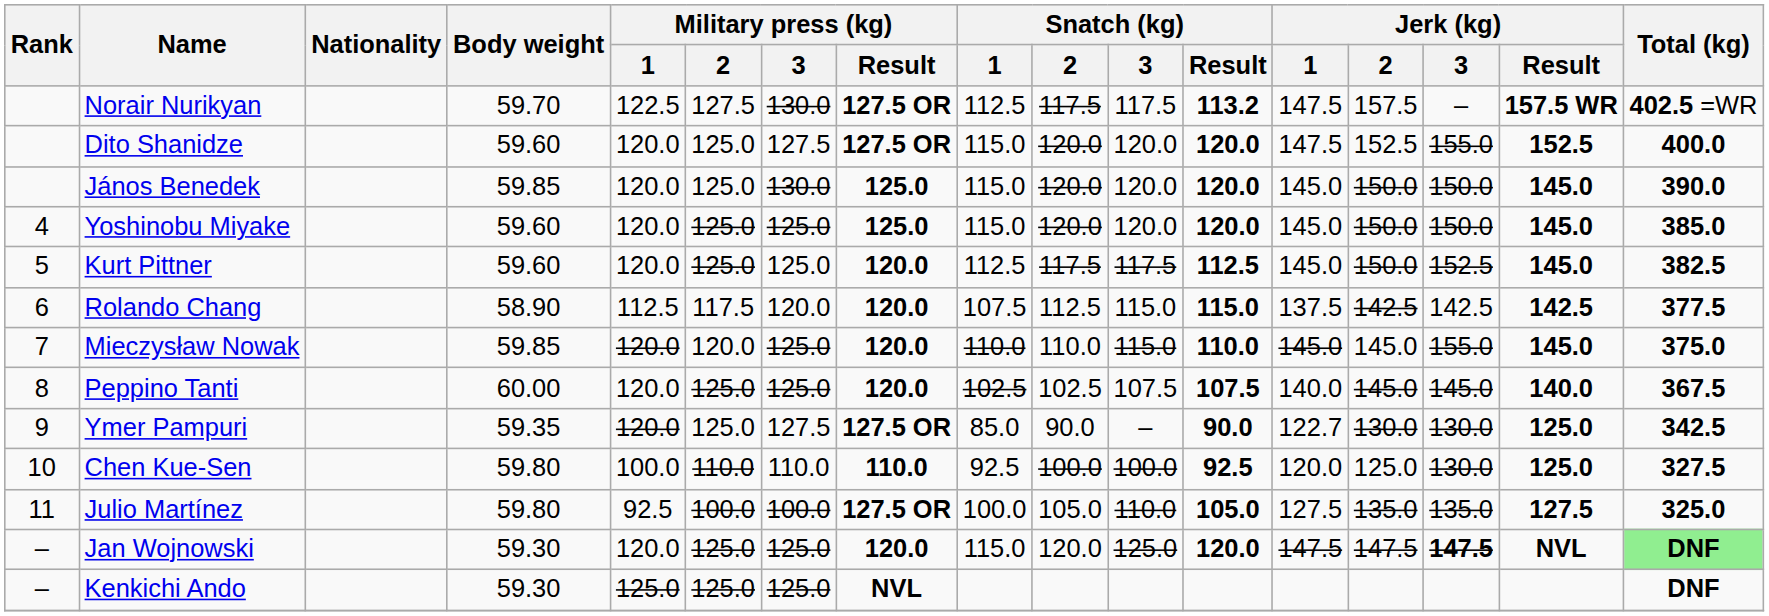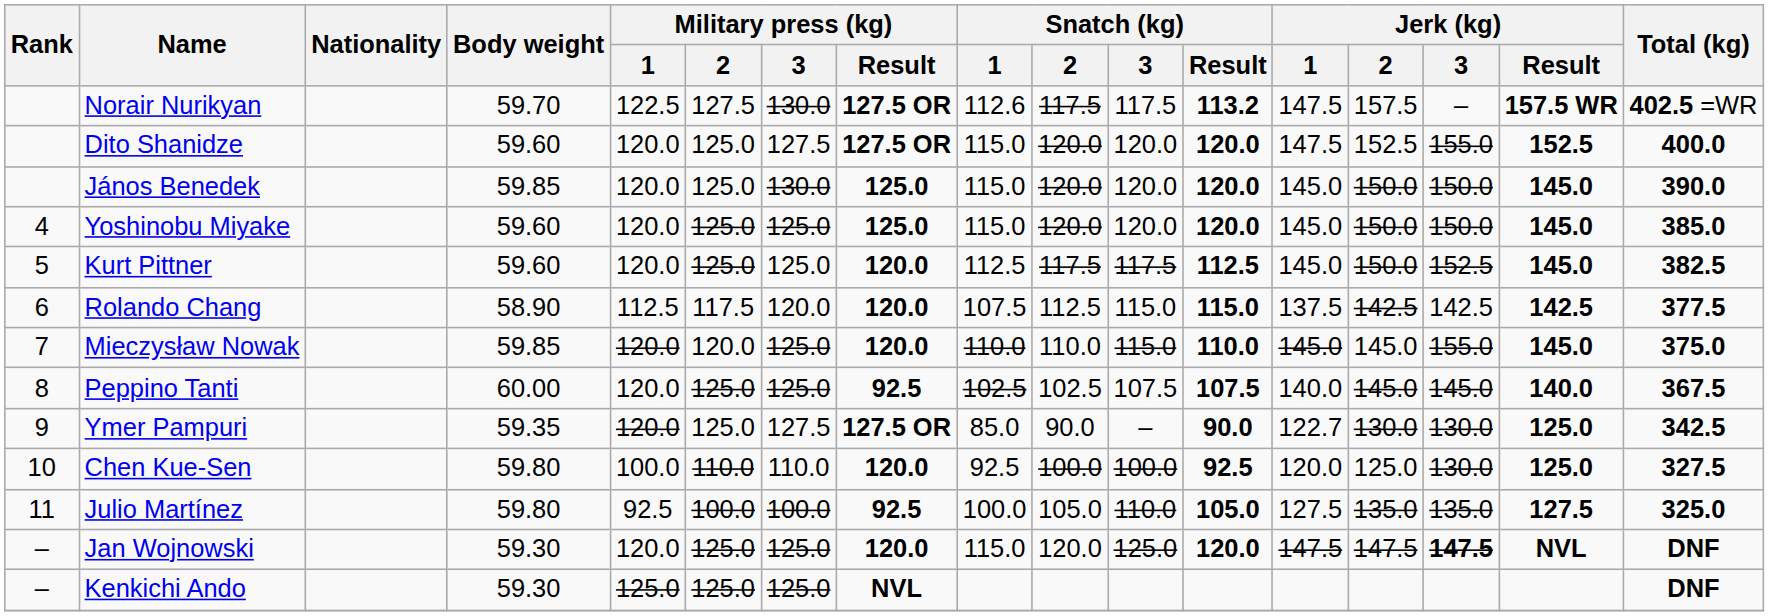 <table class="wikitable sortable" style="text-align:center">
 <tr>
 <th rowspan=2>Rank</th>
 <th rowspan=2>Name</th>
 <th rowspan=2>Nationality</th>
 <th rowspan=2>Body weight</th>
 <th colspan=4>Military press (kg)</th>
 <th colspan=4>Snatch (kg)</th>
 <th colspan=4>Jerk (kg)</th>
 <th rowspan=2>Total (kg)</th>
 </tr>
 <tr>
 <th>1</th>
 <th>2</th>
 <th>3</th>
 <th>Result</th>
 <th>1</th>
 <th>2</th>
 <th>3</th>
 <th>Result</th>
 <th>1</th>
 <th>2</th>
 <th>3</th>
 <th>Result</th>
 </tr>
 <tr>
 <td></td>
 <td align=left><a href='#'>Norair Nurikyan</a></td>
 <td align=left></td>
 <td>59.70</td>
 <td>122.5</td>
 <td>127.5</td>
 <td><s>130.0 </s></td>
 <td><strong>127.5 OR </strong></td>
-<td>112.5</td>
+<td>112.6</td>
 <td><s>117.5 </s></td>
 <td>117.5</td>
 <td><strong>113.2</strong></td>
 <td>147.5</td>
 <td>157.5</td>
 <td>–</td>
 <td><strong>157.5 WR </strong></td>
 <td><strong>402.5 </strong>=WR</td>
 </tr>
 <tr>
 <td></td>
 <td align=left><a href='#'>Dito Shanidze</a></td>
 <td align=left></td>
 <td>59.60</td>
 <td>120.0</td>
 <td>125.0</td>
 <td>127.5</td>
 <td><strong>127.5 OR </strong></td>
 <td>115.0</td>
 <td><s>120.0 </s></td>
 <td>120.0</td>
 <td><strong>120.0</strong></td>
 <td>147.5</td>
 <td>152.5</td>
 <td><s>155.0 </s></td>
 <td><strong>152.5</strong></td>
 <td><strong>400.0</strong></td>
 </tr>
 <tr>
 <td></td>
 <td align=left><a href='#'>János Benedek</a></td>
 <td align=left></td>
 <td>59.85</td>
 <td>120.0</td>
 <td>125.0</td>
 <td><s>130.0 </s></td>
 <td><strong>125.0</strong></td>
 <td>115.0</td>
 <td><s>120.0 </s></td>
 <td>120.0</td>
 <td><strong>120.0</strong></td>
 <td>145.0</td>
 <td><s>150.0 </s></td>
 <td><s>150.0 </s></td>
 <td><strong>145.0</strong></td>
 <td><strong>390.0</strong></td>
 </tr>
 <tr>
 <td>4</td>
 <td align=left><a href='#'>Yoshinobu Miyake</a></td>
 <td align=left></td>
 <td>59.60</td>
 <td>120.0</td>
 <td><s>125.0 </s></td>
 <td><s>125.0 </s></td>
 <td><strong>125.0</strong></td>
 <td>115.0</td>
 <td><s>120.0 </s></td>
 <td>120.0</td>
 <td><strong>120.0</strong></td>
 <td>145.0</td>
 <td><s>150.0 </s></td>
 <td><s>150.0 </s></td>
 <td><strong>145.0</strong></td>
 <td><strong>385.0</strong></td>
 </tr>
 <tr>
 <td>5</td>
 <td align=left><a href='#'>Kurt Pittner</a></td>
 <td align=left></td>
 <td>59.60</td>
 <td>120.0</td>
 <td><s>125.0 </s></td>
 <td>125.0</td>
 <td><strong>120.0</strong></td>
 <td>112.5</td>
 <td><s>117.5 </s></td>
 <td><s>117.5 </s></td>
 <td><strong>112.5</strong></td>
 <td>145.0</td>
 <td><s>150.0 </s></td>
 <td><s>152.5 </s></td>
 <td><strong>145.0</strong></td>
 <td><strong>382.5</strong></td>
 </tr>
 <tr>
 <td>6</td>
 <td align=left><a href='#'>Rolando Chang</a></td>
 <td align=left></td>
 <td>58.90</td>
 <td>112.5</td>
 <td>117.5</td>
 <td>120.0</td>
 <td><strong>120.0</strong></td>
 <td>107.5</td>
 <td>112.5</td>
 <td>115.0</td>
 <td><strong>115.0</strong></td>
 <td>137.5</td>
 <td><s>142.5 </s></td>
 <td>142.5</td>
 <td><strong>142.5</strong></td>
 <td><strong>377.5</strong></td>
 </tr>
 <tr>
 <td>7</td>
 <td align=left><a href='#'>Mieczysław Nowak</a></td>
 <td align=left></td>
 <td>59.85</td>
 <td><s>120.0 </s></td>
 <td>120.0</td>
 <td><s>125.0 </s></td>
 <td><strong>120.0</strong></td>
 <td><s>110.0 </s></td>
 <td>110.0</td>
 <td><s>115.0 </s></td>
 <td><strong>110.0</strong></td>
 <td><s>145.0 </s></td>
 <td>145.0</td>
 <td><s>155.0 </s></td>
 <td><strong>145.0</strong></td>
 <td><strong>375.0</strong></td>
 </tr>
 <tr>
 <td>8</td>
 <td align=left><a href='#'>Peppino Tanti</a></td>
 <td align=left></td>
 <td>60.00</td>
 <td>120.0</td>
 <td><s>125.0 </s></td>
 <td><s>125.0 </s></td>
-<td><strong>120.0</strong></td>
+<td><strong>92.5</strong></td>
 <td><s>102.5 </s></td>
 <td>102.5</td>
 <td>107.5</td>
 <td><strong>107.5</strong></td>
 <td>140.0</td>
 <td><s>145.0 </s></td>
 <td><s>145.0 </s></td>
 <td><strong>140.0</strong></td>
 <td><strong>367.5</strong></td>
 </tr>
 <tr>
 <td>9</td>
 <td align=left><a href='#'>Ymer Pampuri</a></td>
 <td align=left></td>
 <td>59.35</td>
 <td><s>120.0 </s></td>
 <td>125.0</td>
 <td>127.5</td>
 <td><strong>127.5 OR </strong></td>
 <td>85.0</td>
 <td>90.0</td>
 <td>–</td>
 <td><strong>90.0</strong></td>
 <td>122.7</td>
 <td><s>130.0 </s></td>
 <td><s>130.0 </s></td>
 <td><strong>125.0</strong></td>
 <td><strong>342.5</strong></td>
 </tr>
 <tr>
 <td>10</td>
 <td align=left><a href='#'>Chen Kue-Sen</a></td>
 <td align=left></td>
 <td>59.80</td>
 <td>100.0</td>
 <td><s>110.0 </s></td>
 <td>110.0</td>
-<td><strong>110.0</strong></td>
+<td><strong>120.0</strong></td>
 <td>92.5</td>
 <td><s>100.0 </s></td>
 <td><s>100.0 </s></td>
 <td><strong>92.5</strong></td>
 <td>120.0</td>
 <td>125.0</td>
 <td><s>130.0 </s></td>
 <td><strong>125.0</strong></td>
 <td><strong>327.5</strong></td>
 </tr>
 <tr>
 <td>11</td>
 <td align=left><a href='#'>Julio Martínez</a></td>
 <td align=left></td>
 <td>59.80</td>
 <td>92.5</td>
 <td><s>100.0 </s></td>
 <td><s>100.0 </s></td>
-<td><strong>127.5 OR </strong></td>
+<td><strong>92.5</strong></td>
 <td>100.0</td>
 <td>105.0</td>
 <td><s>110.0 </s></td>
 <td><strong>105.0</strong></td>
 <td>127.5</td>
 <td><s>135.0 </s></td>
 <td><s>135.0 </s></td>
 <td><strong>127.5</strong></td>
 <td><strong>325.0</strong></td>
 </tr>
 <tr>
 <td>–</td>
 <td align=left><a href='#'>Jan Wojnowski</a></td>
 <td align=left></td>
 <td>59.30</td>
 <td>120.0</td>
 <td><s>125.0 </s></td>
 <td><s>125.0 </s></td>
 <td><strong>120.0</strong></td>
 <td>115.0</td>
 <td>120.0</td>
 <td><s>125.0 </s></td>
 <td><strong>120.0</strong></td>
 <td><s>147.5 </s></td>
 <td><s>147.5 </s></td>
 <td><strong><s>147.5 </s></strong></td>
 <td><strong>NVL </strong></td>
-<td style="background: lightgreen;"><strong>DNF</strong></td>
+<td><strong>DNF</strong></td>
 </tr>
 <tr>
 <td>–</td>
 <td align=left><a href='#'>Kenkichi Ando</a></td>
 <td align=left></td>
 <td>59.30</td>
 <td><s>125.0 </s></td>
 <td><s>125.0 </s></td>
 <td><s>125.0 </s></td>
 <td><strong>NVL </strong></td>
 <td></td>
 <td></td>
 <td></td>
 <td><strong> </strong></td>
 <td></td>
 <td></td>
 <td></td>
 <td><strong> </strong></td>
 <td><strong>DNF</strong></td>
 </tr>
 <tr>
 </tr>
 </table>
